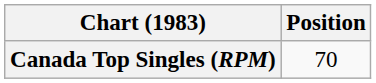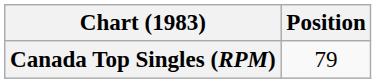 <table class="wikitable plainrowheaders" style="text-align:center">
 <tr>
 <th>Chart (1983)</th>
 <th>Position</th>
 </tr>
 <tr>
 <th scope="row">Canada Top Singles (<em>RPM</em>)</th>
-<td>70</td>
+<td>79</td>
 </tr>
 </table>
